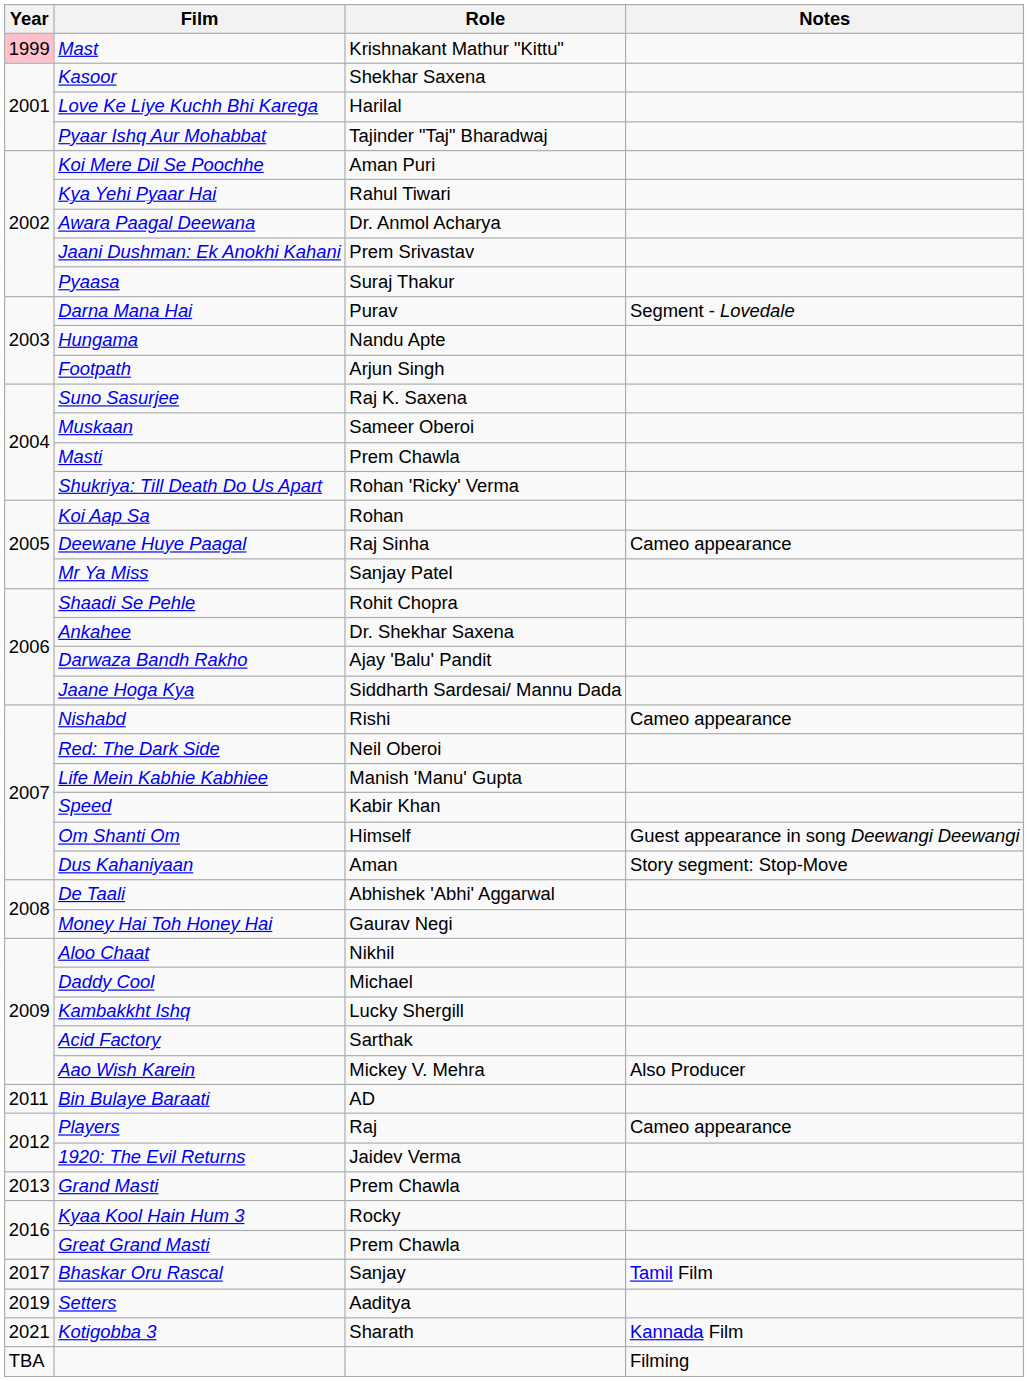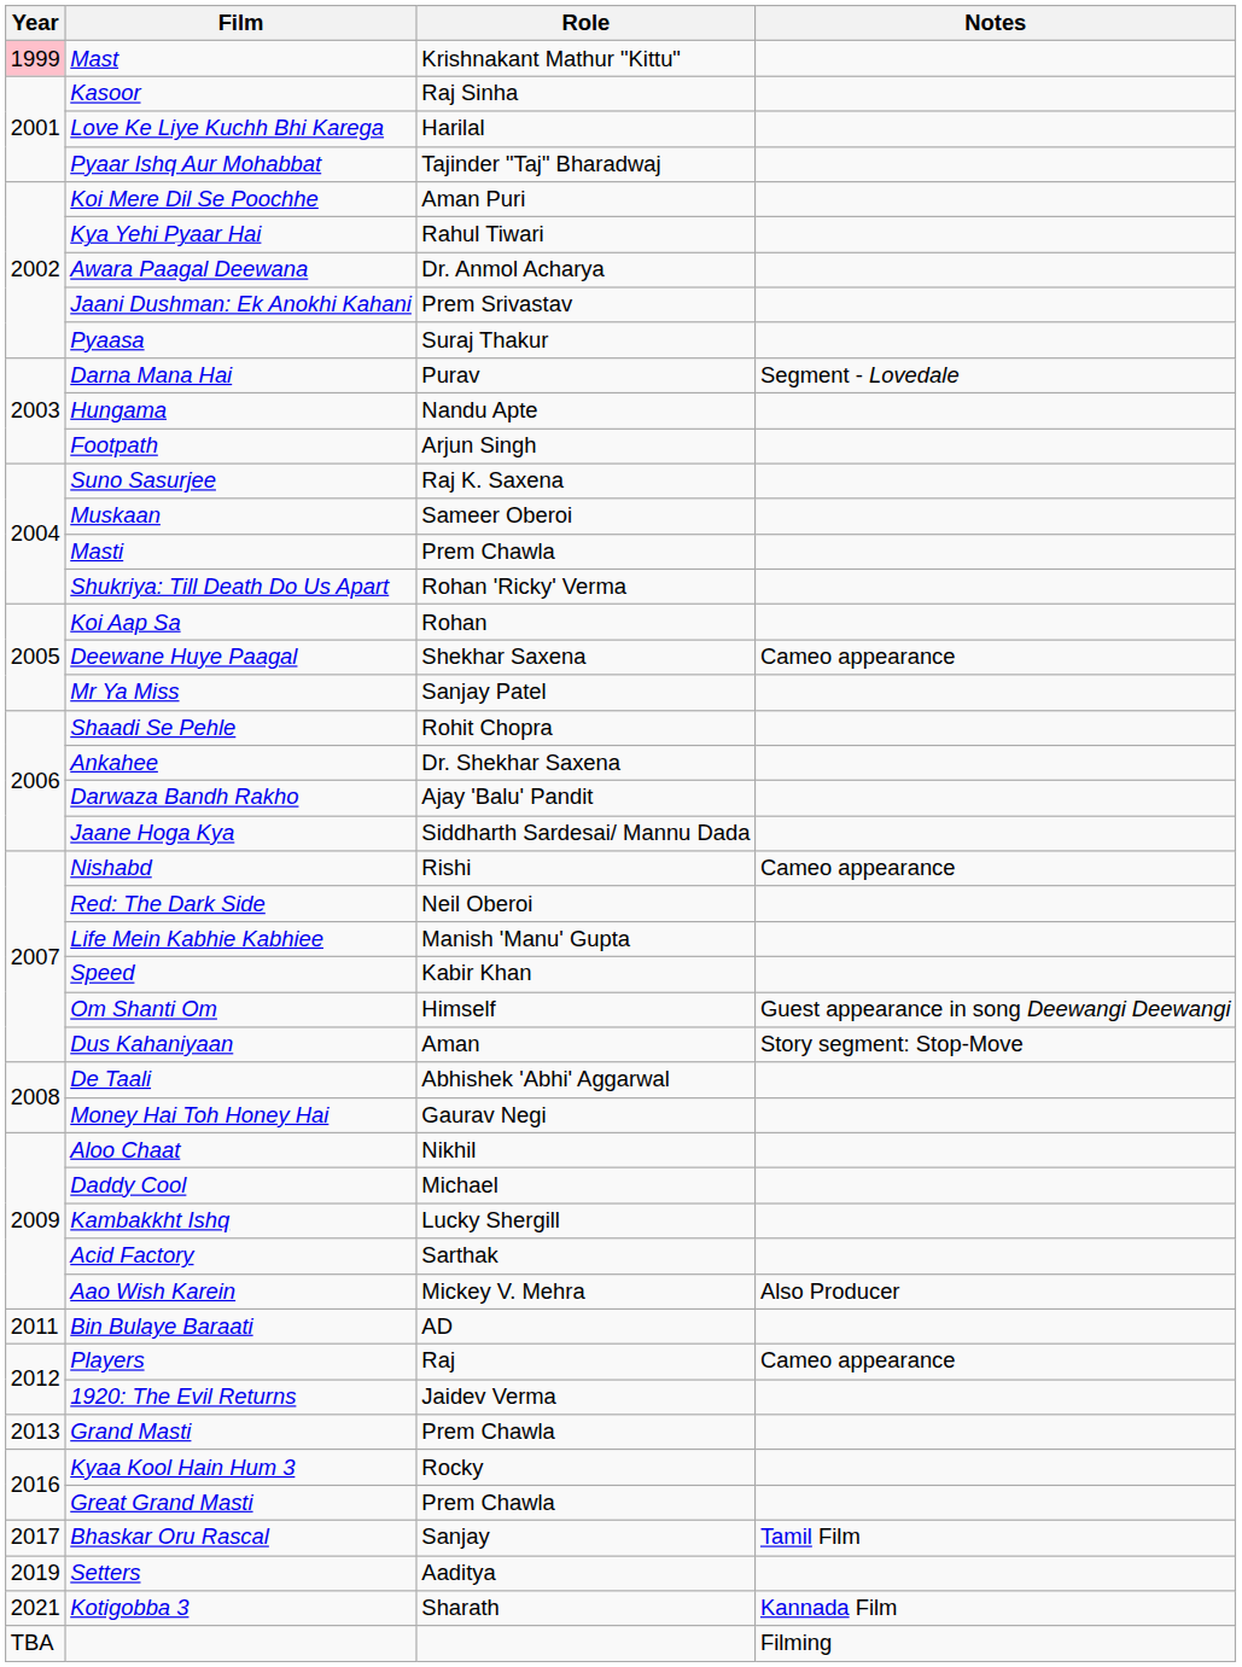 <table class="wikitable sortable">
 <tr>
 <th>Year</th>
 <th>Film</th>
 <th>Role</th>
 <th>Notes</th>
 </tr>
 <tr>
 <td style="background: pink;">1999</td>
 <td><em><a href='#'>Mast</a></em></td>
 <td>Krishnakant Mathur "Kittu"</td>
 <td></td>
 </tr>
 <tr>
 <td rowspan="3">2001</td>
 <td><em><a href='#'>Kasoor</a></em></td>
-<td>Shekhar Saxena</td>
+<td>Raj Sinha</td>
 <td></td>
 </tr>
 <tr>
 <td><em><a href='#'>Love Ke Liye Kuchh Bhi Karega</a></em></td>
 <td>Harilal</td>
 <td></td>
 </tr>
 <tr>
 <td><em><a href='#'>Pyaar Ishq Aur Mohabbat</a></em></td>
 <td>Tajinder "Taj" Bharadwaj</td>
 <td></td>
 </tr>
 <tr>
 <td rowspan="5">2002</td>
 <td><em><a href='#'>Koi Mere Dil Se Poochhe</a></em></td>
 <td>Aman Puri</td>
 <td></td>
 </tr>
 <tr>
 <td><em><a href='#'>Kya Yehi Pyaar Hai</a></em></td>
 <td>Rahul Tiwari</td>
 <td></td>
 </tr>
 <tr>
 <td><em><a href='#'>Awara Paagal Deewana</a></em></td>
 <td>Dr. Anmol Acharya</td>
 <td></td>
 </tr>
 <tr>
 <td><em><a href='#'>Jaani Dushman: Ek Anokhi Kahani</a></em></td>
 <td>Prem Srivastav</td>
 <td></td>
 </tr>
 <tr>
 <td><em><a href='#'>Pyaasa</a></em></td>
 <td>Suraj Thakur</td>
 <td></td>
 </tr>
 <tr>
 <td rowspan="3">2003</td>
 <td><em><a href='#'>Darna Mana Hai</a></em></td>
 <td>Purav</td>
 <td>Segment - <em>Lovedale</em></td>
 </tr>
 <tr>
 <td><em><a href='#'>Hungama</a></em></td>
 <td>Nandu Apte</td>
 <td></td>
 </tr>
 <tr>
 <td><em><a href='#'>Footpath</a></em></td>
 <td>Arjun Singh</td>
 <td></td>
 </tr>
 <tr>
 <td rowspan="4">2004</td>
 <td><em><a href='#'>Suno Sasurjee</a></em></td>
 <td>Raj K. Saxena</td>
 <td></td>
 </tr>
 <tr>
 <td><em><a href='#'>Muskaan</a></em></td>
 <td>Sameer Oberoi</td>
 <td></td>
 </tr>
 <tr>
 <td><em><a href='#'>Masti</a></em></td>
 <td>Prem Chawla</td>
 <td></td>
 </tr>
 <tr>
 <td><em><a href='#'>Shukriya: Till Death Do Us Apart</a></em></td>
 <td>Rohan 'Ricky' Verma</td>
 <td></td>
 </tr>
 <tr>
 <td rowspan="3">2005</td>
 <td><em><a href='#'>Koi Aap Sa</a></em></td>
 <td>Rohan</td>
 <td></td>
 </tr>
 <tr>
 <td><em><a href='#'>Deewane Huye Paagal</a></em></td>
-<td>Raj Sinha</td>
+<td>Shekhar Saxena</td>
 <td>Cameo appearance</td>
 </tr>
 <tr>
 <td><em><a href='#'>Mr Ya Miss</a></em></td>
 <td>Sanjay Patel</td>
 <td></td>
 </tr>
 <tr>
 <td rowspan="4">2006</td>
 <td><em><a href='#'>Shaadi Se Pehle</a></em></td>
 <td>Rohit Chopra</td>
 <td></td>
 </tr>
 <tr>
 <td><em><a href='#'>Ankahee</a></em></td>
 <td>Dr. Shekhar Saxena</td>
 <td></td>
 </tr>
 <tr>
 <td><em><a href='#'>Darwaza Bandh Rakho</a></em></td>
 <td>Ajay 'Balu' Pandit</td>
 <td></td>
 </tr>
 <tr>
 <td><em><a href='#'>Jaane Hoga Kya</a></em></td>
 <td>Siddharth Sardesai/ Mannu Dada</td>
 <td></td>
 </tr>
 <tr>
 <td rowspan="6">2007</td>
 <td><em><a href='#'>Nishabd</a></em></td>
 <td>Rishi</td>
 <td>Cameo appearance</td>
 </tr>
 <tr>
 <td><em><a href='#'>Red: The Dark Side</a></em></td>
 <td>Neil Oberoi</td>
 <td></td>
 </tr>
 <tr>
 <td><em><a href='#'>Life Mein Kabhie Kabhiee</a></em></td>
 <td>Manish 'Manu' Gupta</td>
 <td></td>
 </tr>
 <tr>
 <td><em><a href='#'>Speed</a></em></td>
 <td>Kabir Khan</td>
 <td></td>
 </tr>
 <tr>
 <td><em><a href='#'>Om Shanti Om</a></em></td>
 <td>Himself</td>
 <td>Guest appearance in song <em>Deewangi Deewangi</em></td>
 </tr>
 <tr>
 <td><em><a href='#'>Dus Kahaniyaan</a></em></td>
 <td>Aman</td>
 <td>Story segment: Stop-Move</td>
 </tr>
 <tr>
 <td rowspan="2">2008</td>
 <td><em><a href='#'>De Taali</a></em></td>
 <td>Abhishek 'Abhi' Aggarwal</td>
 <td></td>
 </tr>
 <tr>
 <td><em><a href='#'>Money Hai Toh Honey Hai</a></em></td>
 <td>Gaurav Negi</td>
 <td></td>
 </tr>
 <tr>
 <td rowspan="5">2009</td>
 <td><a href='#'><em>Aloo Chaat</em></a></td>
 <td>Nikhil</td>
 <td></td>
 </tr>
 <tr>
 <td><em><a href='#'>Daddy Cool</a></em></td>
 <td>Michael</td>
 <td></td>
 </tr>
 <tr>
 <td><em><a href='#'>Kambakkht Ishq</a></em></td>
 <td>Lucky Shergill</td>
 <td></td>
 </tr>
 <tr>
 <td><em><a href='#'>Acid Factory</a></em></td>
 <td>Sarthak</td>
 <td></td>
 </tr>
 <tr>
 <td><em><a href='#'>Aao Wish Karein</a></em></td>
 <td>Mickey V. Mehra</td>
 <td>Also Producer</td>
 </tr>
 <tr>
 <td>2011</td>
 <td><em><a href='#'>Bin Bulaye Baraati</a></em></td>
 <td>AD</td>
 <td></td>
 </tr>
 <tr>
 <td rowspan="2">2012</td>
 <td><em><a href='#'>Players</a></em></td>
 <td>Raj</td>
 <td>Cameo appearance</td>
 </tr>
 <tr>
 <td><em><a href='#'>1920: The Evil Returns</a></em></td>
 <td>Jaidev Verma</td>
 <td></td>
 </tr>
 <tr>
 <td>2013</td>
 <td><em><a href='#'>Grand Masti</a></em></td>
 <td>Prem Chawla</td>
 <td></td>
 </tr>
 <tr>
 <td rowspan="2">2016</td>
 <td><em><a href='#'>Kyaa Kool Hain Hum 3</a></em></td>
 <td>Rocky</td>
 <td></td>
 </tr>
 <tr>
 <td><em><a href='#'>Great Grand Masti</a></em></td>
 <td>Prem Chawla</td>
 <td></td>
 </tr>
 <tr>
 <td>2017</td>
 <td><em><a href='#'>Bhaskar Oru Rascal</a></em></td>
 <td>Sanjay</td>
 <td><a href='#'>Tamil</a> Film</td>
 </tr>
 <tr>
 <td>2019</td>
 <td><em><a href='#'>Setters</a></em></td>
 <td>Aaditya</td>
 <td></td>
 </tr>
 <tr>
 <td>2021</td>
 <td><em><a href='#'>Kotigobba 3</a></em></td>
 <td>Sharath</td>
 <td><a href='#'>Kannada</a> Film</td>
 </tr>
 <tr>
 <td>TBA</td>
 <td></td>
 <td></td>
 <td>Filming</td>
 </tr>
 </table>
